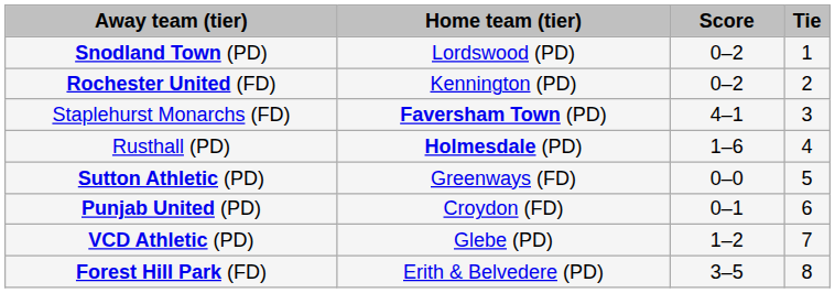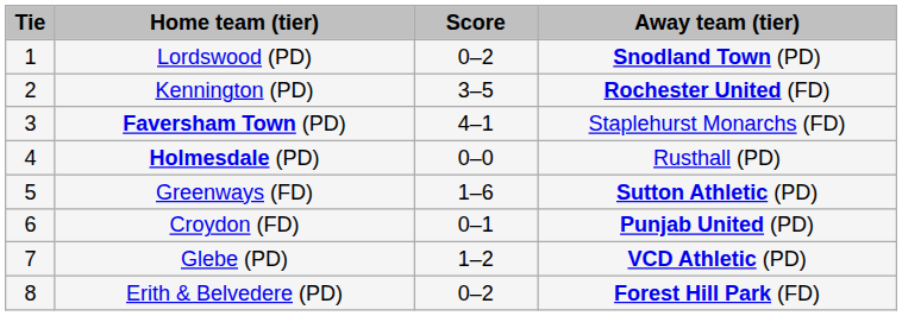 <table class="wikitable" style="width: 600px; background:WhiteSmoke; text-align:center; font-size:90%">
 <tr>
-<td scope="col" style="width: 36.25%; background:silver;"><strong>Away team (tier)</strong></td>
+<td scope="col" style="width:  5.00%; background:silver;"><strong>Tie</strong></td>
 <td scope="col" style="width: 36.25%; background:silver;"><strong>Home team (tier)</strong></td>
 <td scope="col" style="width: 12.50%; background:silver;"><strong>Score</strong></td>
-<td scope="col" style="width:  5.00%; background:silver;"><strong>Tie</strong></td>
+<td scope="col" style="width: 36.25%; background:silver;"><strong>Away team (tier)</strong></td>
 </tr>
 <tr>
-<td><strong><a href='#'>Snodland Town</a></strong> (PD)</td>
+<td>1</td>
 <td><a href='#'>Lordswood</a> (PD)</td>
 <td>0–2</td>
-<td>1</td>
+<td><strong><a href='#'>Snodland Town</a></strong> (PD)</td>
 </tr>
 <tr>
+<td>2</td>
+<td><a href='#'>Kennington</a> (PD)</td>
+<td>3–5</td>
 <td><strong><a href='#'>Rochester United</a></strong> (FD)</td>
-<td><a href='#'>Kennington</a> (PD)</td>
-<td>0–2</td>
-<td>2</td>
 </tr>
 <tr>
-<td><a href='#'>Staplehurst Monarchs</a> (FD)</td>
+<td>3</td>
 <td><strong><a href='#'>Faversham Town</a></strong> (PD)</td>
 <td>4–1</td>
-<td>3</td>
+<td><a href='#'>Staplehurst Monarchs</a> (FD)</td>
 </tr>
 <tr>
+<td>4</td>
+<td><strong><a href='#'>Holmesdale</a></strong> (PD)</td>
+<td>0–0 </td>
 <td><a href='#'>Rusthall</a> (PD)</td>
-<td><strong><a href='#'>Holmesdale</a></strong> (PD)</td>
-<td>1–6</td>
-<td>4</td>
 </tr>
 <tr>
+<td>5</td>
+<td><a href='#'>Greenways</a> (FD)</td>
+<td>1–6</td>
 <td><strong><a href='#'>Sutton Athletic</a></strong> (PD)</td>
-<td><a href='#'>Greenways</a> (FD)</td>
-<td>0–0 </td>
-<td>5</td>
 </tr>
 <tr>
-<td><strong><a href='#'>Punjab United</a></strong> (PD)</td>
+<td>6</td>
 <td><a href='#'>Croydon</a> (FD)</td>
 <td>0–1</td>
-<td>6</td>
+<td><strong><a href='#'>Punjab United</a></strong> (PD)</td>
 </tr>
 <tr>
-<td><strong><a href='#'>VCD Athletic</a></strong> (PD)</td>
+<td>7</td>
 <td><a href='#'>Glebe</a> (PD)</td>
 <td>1–2</td>
-<td>7</td>
+<td><strong><a href='#'>VCD Athletic</a></strong> (PD)</td>
 </tr>
 <tr>
+<td>8</td>
+<td><a href='#'>Erith & Belvedere</a> (PD)</td>
+<td>0–2</td>
 <td><strong><a href='#'>Forest Hill Park</a></strong> (FD)</td>
-<td><a href='#'>Erith & Belvedere</a> (PD)</td>
-<td>3–5</td>
-<td>8</td>
 </tr>
 </table>
